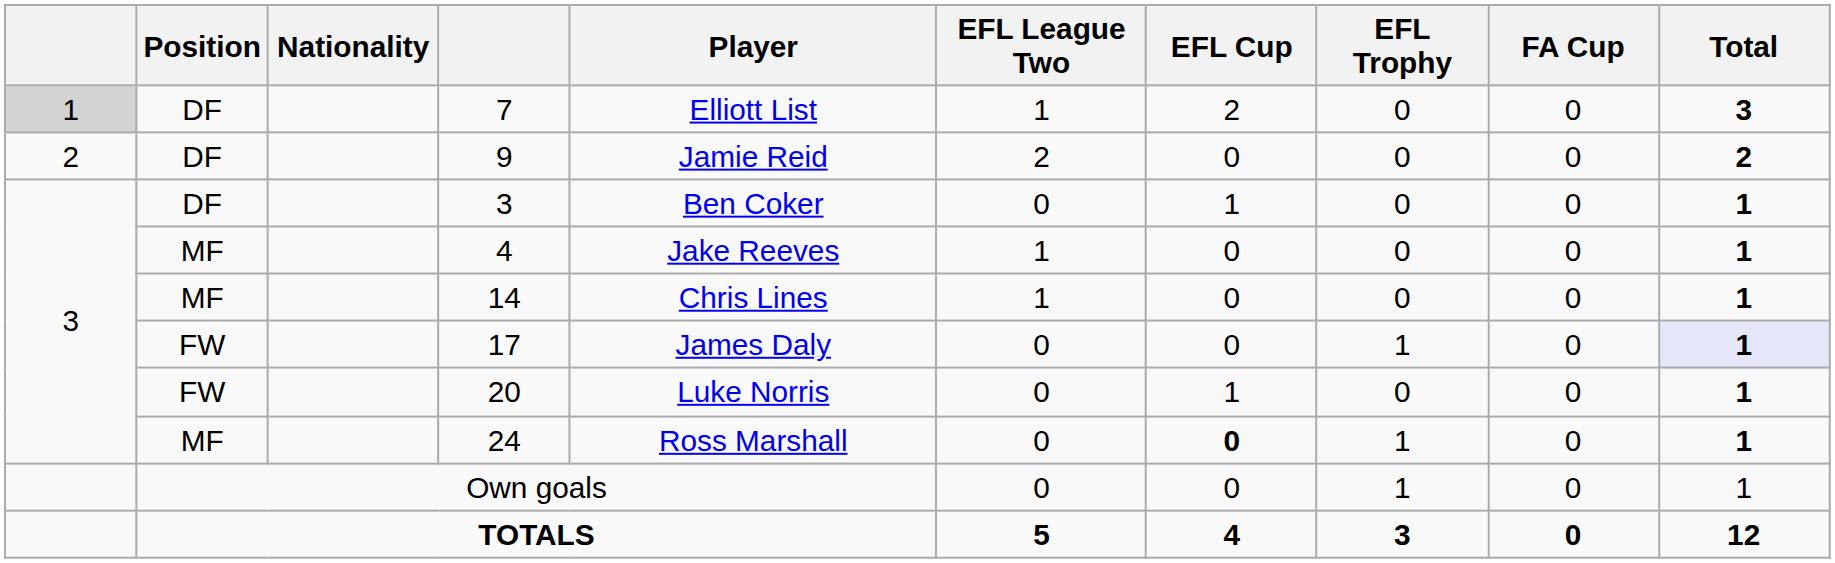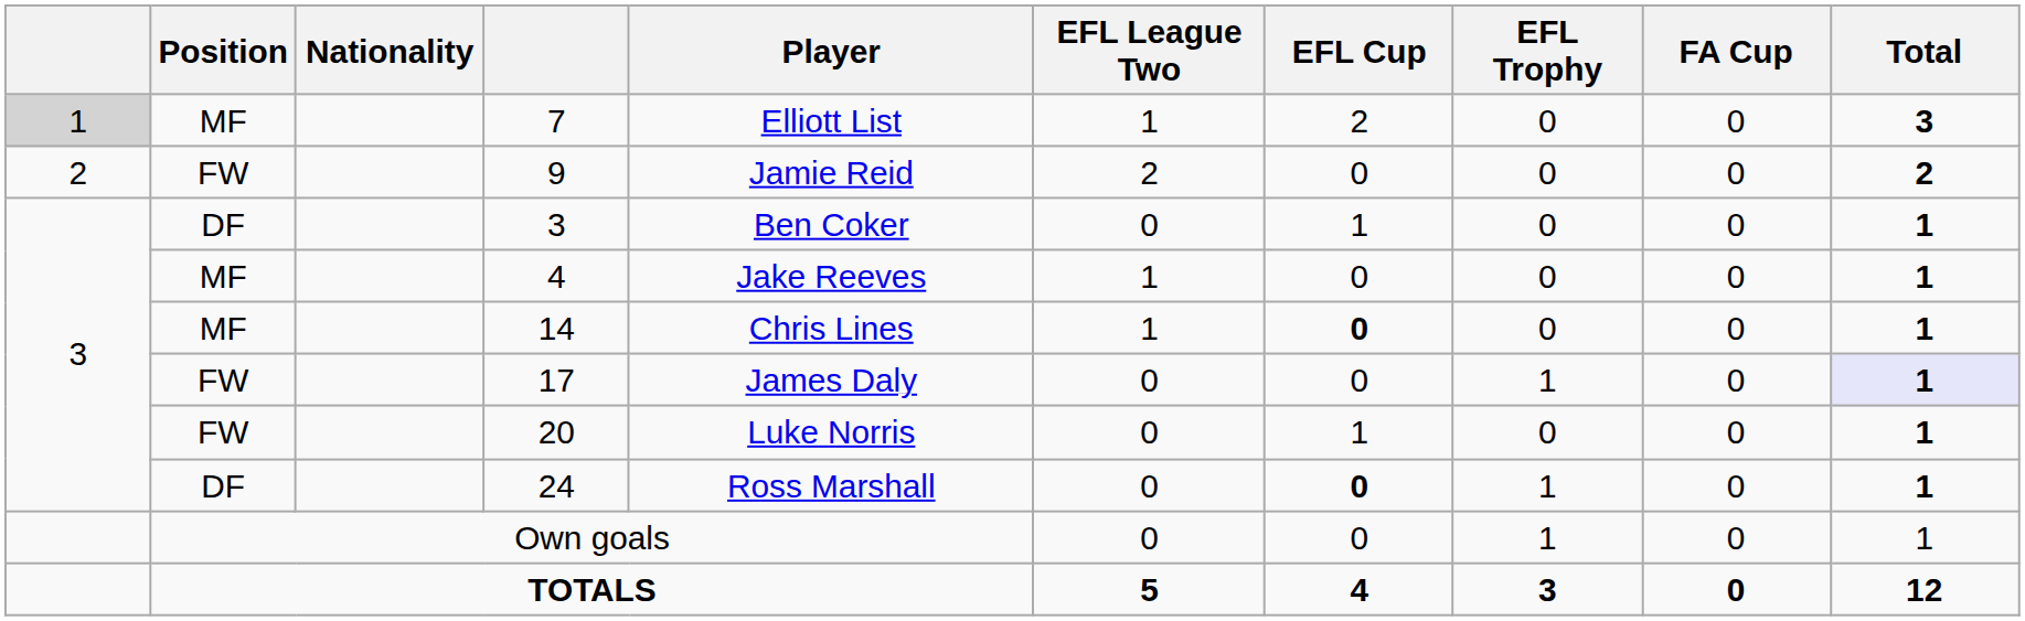 <table class="wikitable" style="font-size: 95%; text-align: center;">
 <tr>
 <th width=60></th>
 <th width=60>Position</th>
 <th width=80>Nationality</th>
 <th width=60></th>
 <th width=180>Player</th>
 <th width=100>EFL League Two</th>
 <th width=80>EFL Cup</th>
 <th width=80>EFL Trophy</th>
 <th width=80>FA Cup</th>
 <th width=80>Total</th>
 </tr>
 <tr>
 <td rowspan=1 style="background: lightgrey;">1</td>
-<td>DF</td>
+<td>MF</td>
 <td></td>
 <td>7</td>
 <td><a href='#'>Elliott List</a></td>
 <td>1</td>
 <td>2</td>
 <td>0</td>
 <td>0</td>
 <td><strong>3</strong></td>
 </tr>
 <tr>
 <td rowspan=1>2</td>
-<td>DF</td>
+<td>FW</td>
 <td></td>
 <td>9</td>
 <td><a href='#'>Jamie Reid</a></td>
 <td>2</td>
 <td>0</td>
 <td>0</td>
 <td>0</td>
 <td><strong>2</strong></td>
 </tr>
 <tr>
 <td rowspan=6>3</td>
 <td>DF</td>
 <td></td>
 <td>3</td>
 <td><a href='#'>Ben Coker</a></td>
 <td>0</td>
 <td>1</td>
 <td>0</td>
 <td>0</td>
 <td><strong>1</strong></td>
 </tr>
 <tr>
 <td>MF</td>
 <td></td>
 <td>4</td>
 <td><a href='#'>Jake Reeves</a></td>
 <td>1</td>
 <td>0</td>
 <td>0</td>
 <td>0</td>
 <td><strong>1</strong></td>
 </tr>
 <tr>
 <td>MF</td>
 <td></td>
 <td>14</td>
 <td><a href='#'>Chris Lines</a></td>
 <td>1</td>
-<td>0</td>
+<td><strong>0</strong></td>
 <td>0</td>
 <td>0</td>
 <td><strong>1</strong></td>
 </tr>
 <tr>
 <td>FW</td>
 <td></td>
 <td>17</td>
 <td><a href='#'>James Daly</a></td>
 <td>0</td>
 <td>0</td>
 <td>1</td>
 <td>0</td>
 <td style="background: lavender;"><strong>1</strong></td>
 </tr>
 <tr>
 <td>FW</td>
 <td></td>
 <td>20</td>
 <td><a href='#'>Luke Norris</a></td>
 <td>0</td>
 <td>1</td>
 <td>0</td>
 <td>0</td>
 <td><strong>1</strong></td>
 </tr>
 <tr>
-<td>MF</td>
+<td>DF</td>
 <td></td>
 <td>24</td>
 <td><a href='#'>Ross Marshall</a></td>
 <td>0</td>
 <td><strong>0</strong></td>
 <td>1</td>
 <td>0</td>
 <td><strong>1</strong></td>
 </tr>
 <tr>
 <td rowspan="1"></td>
 <td colspan=4>Own goals</td>
 <td>0</td>
 <td>0</td>
 <td>1</td>
 <td>0</td>
 <td>1</td>
 </tr>
 <tr>
 <td rowspan="1"></td>
 <td colspan=4><strong>TOTALS</strong></td>
 <td><strong>5</strong></td>
 <td><strong>4</strong></td>
 <td><strong>3</strong></td>
 <td><strong>0</strong></td>
 <td><strong>12</strong></td>
 </tr>
 </table>
